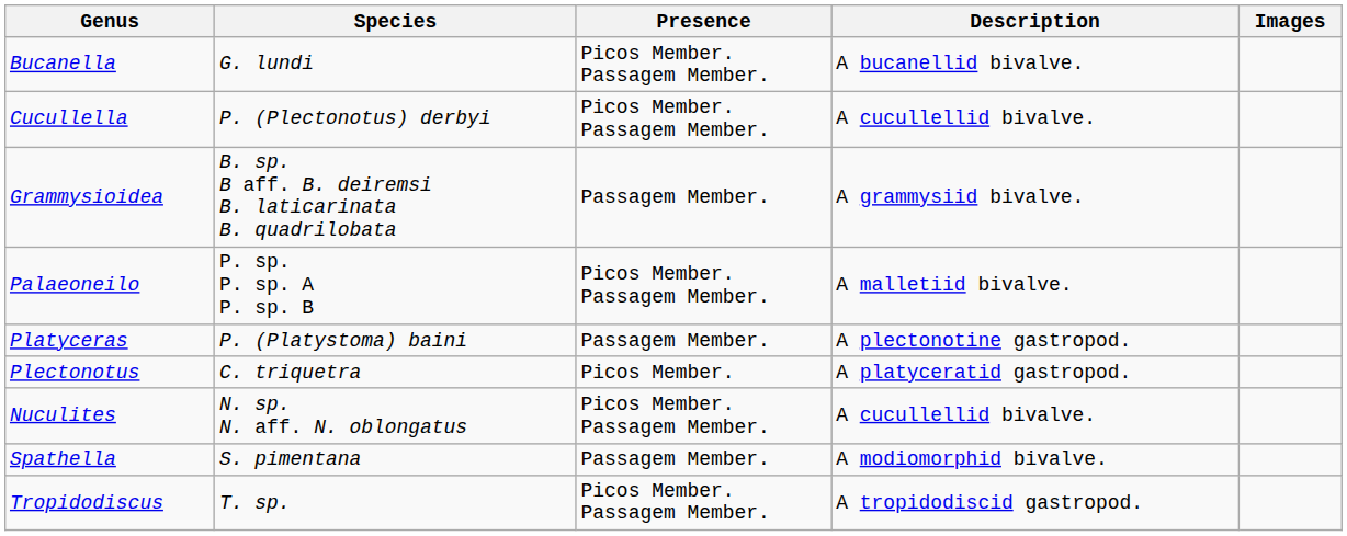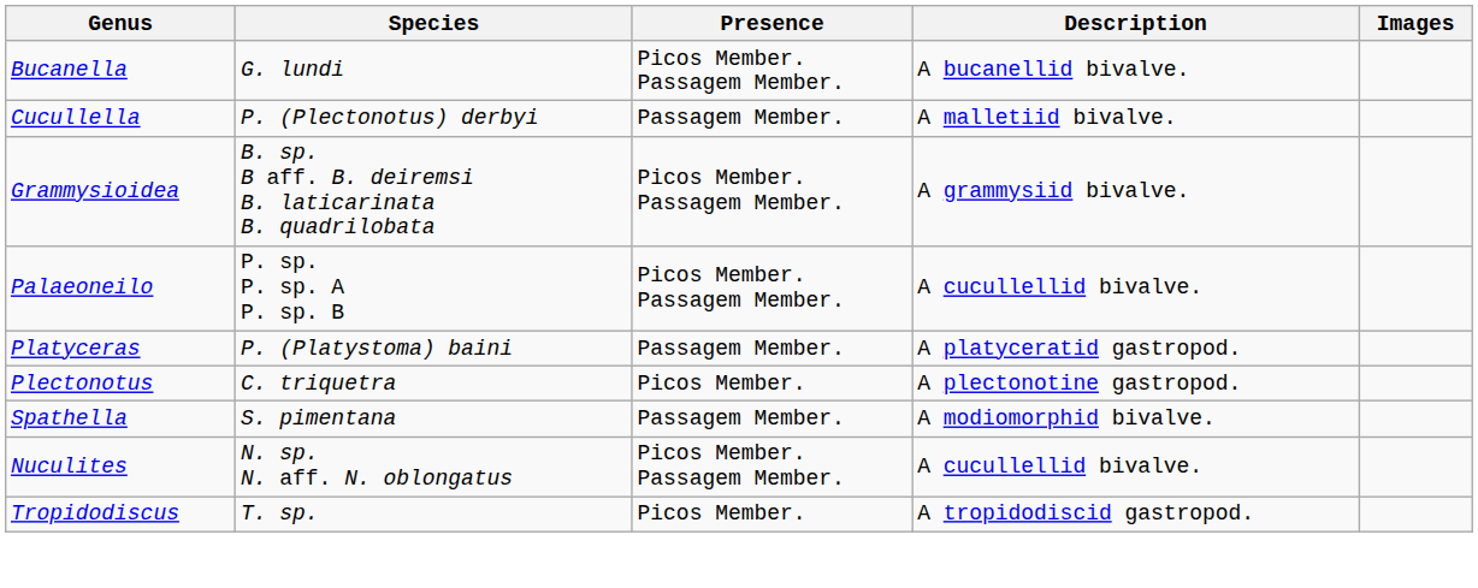 <table class="wikitable" align="center" width="100%">
 <tr>
 <th>Genus</th>
 <th>Species</th>
 <th>Presence</th>
 <th>Description</th>
 <th>Images</th>
 </tr>
 <tr>
 <td><em><a href='#'>Bucanella</a></em></td>
 <td><em>G. lundi</em></td>
 <td>Picos Member.<br>Passagem Member.</td>
 <td>A <a href='#'>bucanellid</a> bivalve.</td>
 <td></td>
 </tr>
 <tr>
 <td><em><a href='#'>Cucullella</a></em></td>
 <td><em>P. (Plectonotus) derbyi</em></td>
-<td>Picos Member.<br>Passagem Member.</td>
-<td>A <a href='#'>cucullellid</a> bivalve.</td>
+<td>Passagem Member.</td>
+<td>A <a href='#'>malletiid</a> bivalve.</td>
 <td></td>
 </tr>
 <tr>
 <td><em><a href='#'>Grammysioidea</a></em></td>
 <td><em>B. sp.</em><br><em>B</em> aff. <em>B. deiremsi</em><br><em>B. laticarinata</em><br><em>B. quadrilobata</em></td>
-<td>Passagem Member.</td>
+<td>Picos Member.<br>Passagem Member.</td>
 <td>A <a href='#'>grammysiid</a> bivalve.</td>
 <td></td>
 </tr>
 <tr>
 <td><em><a href='#'>Palaeoneilo</a></em></td>
 <td>P. sp.<br>P. sp. A<br>P. sp. B</td>
 <td>Picos Member.<br>Passagem Member.</td>
-<td>A <a href='#'>malletiid</a> bivalve.</td>
+<td>A <a href='#'>cucullellid</a> bivalve.</td>
 <td></td>
 </tr>
 <tr>
 <td><em><a href='#'>Platyceras</a></em></td>
 <td><em>P. (Platystoma) baini</em></td>
 <td>Passagem Member.</td>
-<td>A <a href='#'>plectonotine</a> gastropod.</td>
+<td>A <a href='#'>platyceratid</a> gastropod.</td>
 <td></td>
 </tr>
 <tr>
 <td><em><a href='#'>Plectonotus</a></em></td>
 <td><em>C. triquetra</em></td>
 <td>Picos Member.</td>
-<td>A <a href='#'>platyceratid</a> gastropod.</td>
+<td>A <a href='#'>plectonotine</a> gastropod.</td>
+<td></td>
+</tr>
+<tr>
+<td><em><a href='#'>Spathella</a></em></td>
+<td><em>S. pimentana</em></td>
+<td>Passagem Member.</td>
+<td>A <a href='#'>modiomorphid</a> bivalve.</td>
 <td></td>
 </tr>
 <tr>
 <td><em><a href='#'>Nuculites</a></em></td>
 <td><em>N. sp.</em><br><em>N.</em> aff. <em>N. oblongatus</em></td>
 <td>Picos Member.<br>Passagem Member.</td>
 <td>A <a href='#'>cucullellid</a> bivalve.</td>
 <td></td>
 </tr>
 <tr>
-<td><em><a href='#'>Spathella</a></em></td>
-<td><em>S. pimentana</em></td>
-<td>Passagem Member.</td>
-<td>A <a href='#'>modiomorphid</a> bivalve.</td>
-<td></td>
-</tr>
-<tr>
 <td><em><a href='#'>Tropidodiscus</a></em></td>
 <td><em>T. sp.</em></td>
-<td>Picos Member.<br>Passagem Member.</td>
+<td>Picos Member.</td>
 <td>A <a href='#'>tropidodiscid</a> gastropod.</td>
 <td></td>
 </tr>
 </table>
